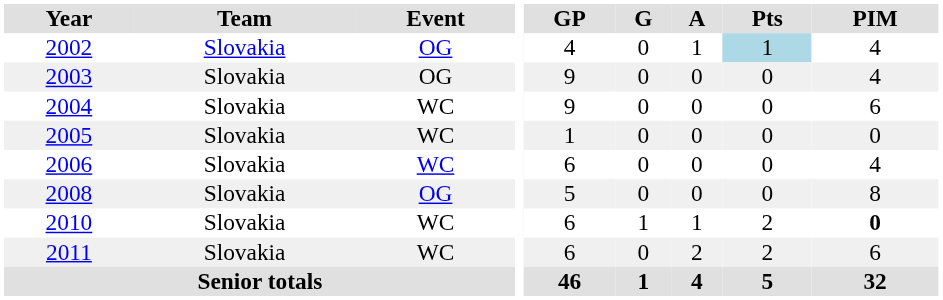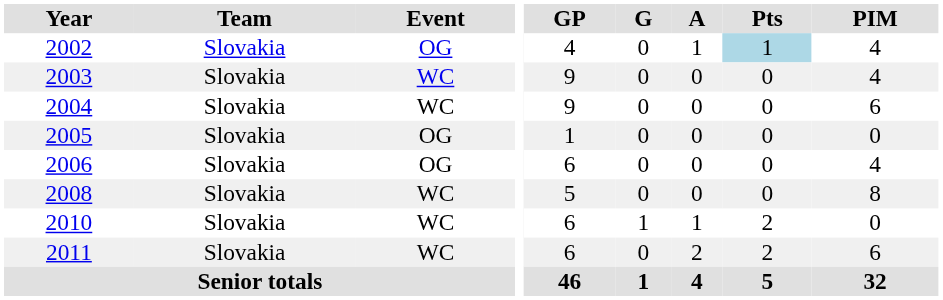 <table border="0" cellpadding="1" cellspacing="0" ID="Table3" style="text-align:center; width:40em">
 <tr ALIGN="center" bgcolor="#e0e0e0">
 <th>Year</th>
 <th>Team</th>
 <th>Event</th>
 <th rowspan="99" bgcolor="#ffffff"></th>
 <th>GP</th>
 <th>G</th>
 <th>A</th>
 <th>Pts</th>
 <th>PIM</th>
 </tr>
 <tr>
 <td><a href='#'>2002</a></td>
 <td><a href='#'>Slovakia</a></td>
 <td><a href='#'>OG</a></td>
 <td>4</td>
 <td>0</td>
 <td>1</td>
 <td style="background: lightblue;">1</td>
 <td>4</td>
 </tr>
 <tr bgcolor="#f0f0f0">
 <td><a href='#'>2003</a></td>
 <td>Slovakia</td>
-<td>OG</td>
+<td><a href='#'>WC</a></td>
 <td>9</td>
 <td>0</td>
 <td>0</td>
 <td>0</td>
 <td>4</td>
 </tr>
 <tr>
 <td><a href='#'>2004</a></td>
 <td>Slovakia</td>
 <td>WC</td>
 <td>9</td>
 <td>0</td>
 <td>0</td>
 <td>0</td>
 <td>6</td>
 </tr>
 <tr bgcolor="#f0f0f0">
 <td><a href='#'>2005</a></td>
 <td>Slovakia</td>
-<td>WC</td>
+<td>OG</td>
 <td>1</td>
 <td>0</td>
 <td>0</td>
 <td>0</td>
 <td>0</td>
 </tr>
 <tr>
 <td><a href='#'>2006</a></td>
 <td>Slovakia</td>
-<td><a href='#'>WC</a></td>
+<td>OG</td>
 <td>6</td>
 <td>0</td>
 <td>0</td>
 <td>0</td>
 <td>4</td>
 </tr>
 <tr bgcolor="#f0f0f0">
 <td><a href='#'>2008</a></td>
 <td>Slovakia</td>
-<td><a href='#'>OG</a></td>
+<td>WC</td>
 <td>5</td>
 <td>0</td>
 <td>0</td>
 <td>0</td>
 <td>8</td>
 </tr>
 <tr>
 <td><a href='#'>2010</a></td>
 <td>Slovakia</td>
 <td>WC</td>
 <td>6</td>
 <td>1</td>
 <td>1</td>
 <td>2</td>
-<td><strong>0</strong></td>
+<td>0</td>
 </tr>
 <tr bgcolor="#f0f0f0">
 <td><a href='#'>2011</a></td>
 <td>Slovakia</td>
 <td>WC</td>
 <td>6</td>
 <td>0</td>
 <td>2</td>
 <td>2</td>
 <td>6</td>
 </tr>
 <tr bgcolor="#e0e0e0">
 <th colspan="3">Senior totals</th>
 <th>46</th>
 <th>1</th>
 <th>4</th>
 <th>5</th>
 <th>32</th>
 </tr>
 </table>
